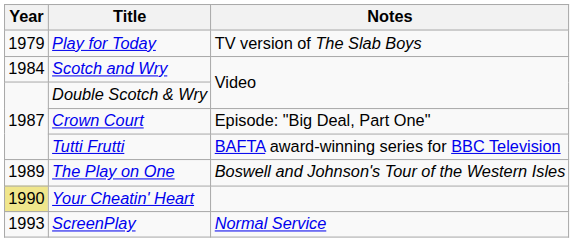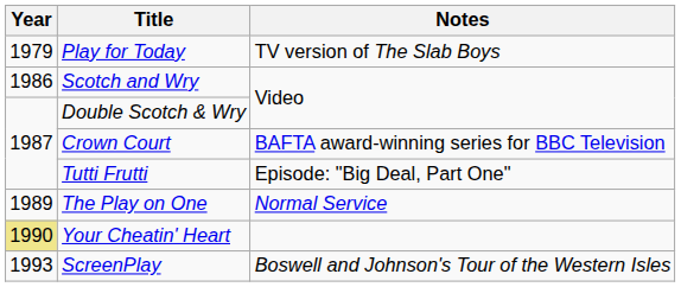 <table class="wikitable">
 <tr>
 <th>Year</th>
 <th>Title</th>
 <th>Notes</th>
 </tr>
 <tr>
 <td>1979</td>
 <td><em><a href='#'>Play for Today</a></em></td>
 <td>TV version of <em>The Slab Boys</em></td>
 </tr>
 <tr>
-<td>1984</td>
+<td>1986</td>
 <td><em><a href='#'>Scotch and Wry</a></em></td>
 <td rowspan="2">Video</td>
 </tr>
 <tr>
 <td rowspan="3">1987</td>
 <td><em>Double Scotch & Wry</em></td>
 </tr>
 <tr>
 <td><a href='#'><em>Crown Court</em></a></td>
-<td>Episode: "Big Deal, Part One"</td>
+<td><a href='#'>BAFTA</a> award-winning series for <a href='#'>BBC Television</a></td>
 </tr>
 <tr>
 <td><em><a href='#'>Tutti Frutti</a></em></td>
-<td><a href='#'>BAFTA</a> award-winning series for <a href='#'>BBC Television</a></td>
+<td>Episode: "Big Deal, Part One"</td>
 </tr>
 <tr>
 <td>1989</td>
 <td><em><a href='#'>The Play on One</a></em></td>
-<td><em>Boswell and Johnson's Tour of the Western Isles</em></td>
+<td><em><a href='#'>Normal Service</a></em></td>
 </tr>
 <tr>
 <td style="background: khaki;">1990</td>
 <td><a href='#'><em>Your Cheatin' Heart</em></a></td>
 <td></td>
 </tr>
 <tr>
 <td>1993</td>
 <td><em><a href='#'>ScreenPlay</a></em></td>
-<td><em><a href='#'>Normal Service</a></em></td>
+<td><em>Boswell and Johnson's Tour of the Western Isles</em></td>
 </tr>
 </table>
